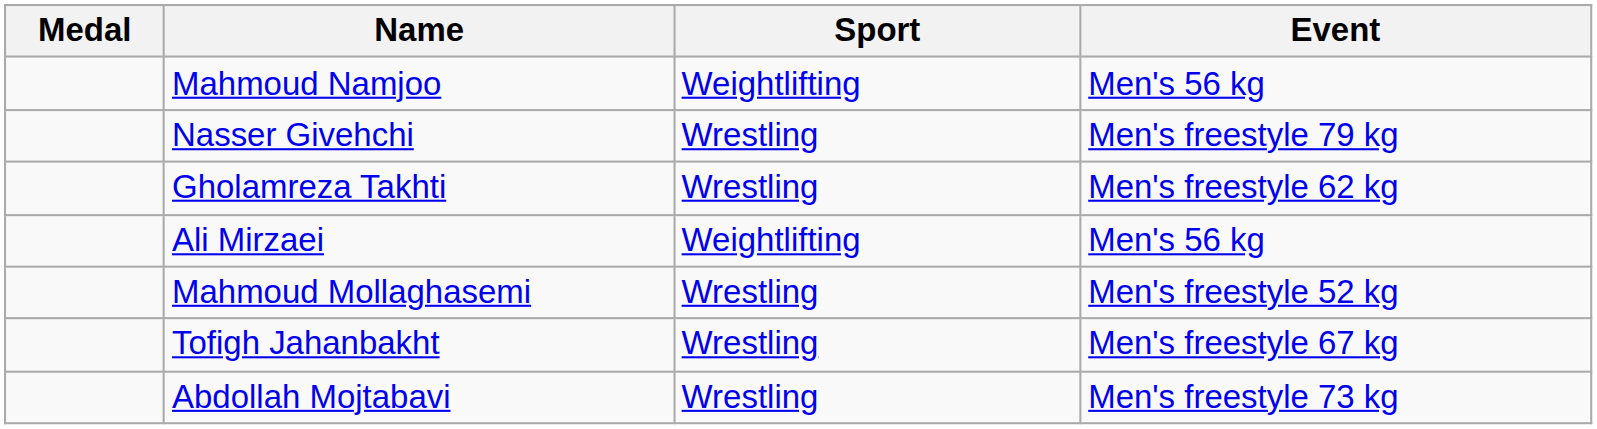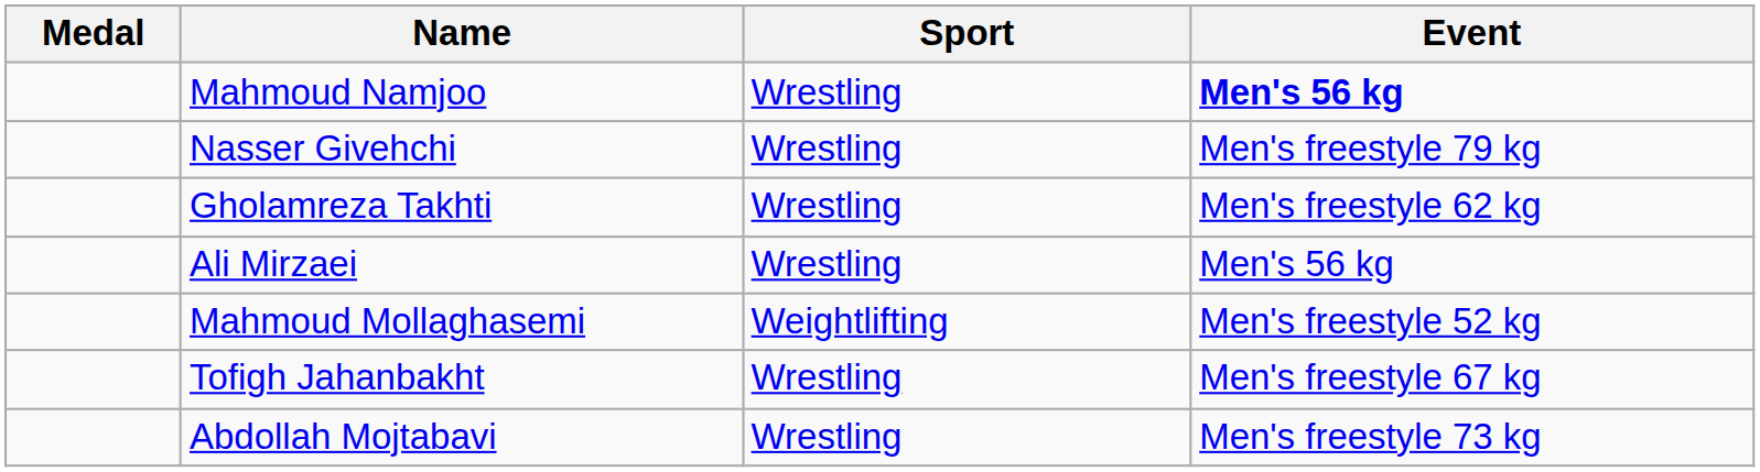 <table class="wikitable sortable" style="text-align:left;">
 <tr>
 <th width="70">Medal</th>
 <th width="240">Name</th>
 <th width="190">Sport</th>
 <th width="240">Event</th>
 </tr>
 <tr>
 <td></td>
 <td><a href='#'>Mahmoud Namjoo</a></td>
-<td><a href='#'>Weightlifting</a></td>
-<td><a href='#'>Men's 56 kg</a></td>
+<td><a href='#'>Wrestling</a></td>
+<td><strong><a href='#'>Men's 56 kg</a></strong></td>
 </tr>
 <tr>
 <td></td>
 <td><a href='#'>Nasser Givehchi</a></td>
 <td><a href='#'>Wrestling</a></td>
 <td><a href='#'>Men's freestyle 79 kg</a></td>
 </tr>
 <tr>
 <td></td>
 <td><a href='#'>Gholamreza Takhti</a></td>
 <td><a href='#'>Wrestling</a></td>
 <td><a href='#'>Men's freestyle 62 kg</a></td>
 </tr>
 <tr>
 <td></td>
 <td><a href='#'>Ali Mirzaei</a></td>
-<td><a href='#'>Weightlifting</a></td>
+<td><a href='#'>Wrestling</a></td>
 <td><a href='#'>Men's 56 kg</a></td>
 </tr>
 <tr>
 <td></td>
 <td><a href='#'>Mahmoud Mollaghasemi</a></td>
-<td><a href='#'>Wrestling</a></td>
+<td><a href='#'>Weightlifting</a></td>
 <td><a href='#'>Men's freestyle 52 kg</a></td>
 </tr>
 <tr>
 <td></td>
 <td><a href='#'>Tofigh Jahanbakht</a></td>
 <td><a href='#'>Wrestling</a></td>
 <td><a href='#'>Men's freestyle 67 kg</a></td>
 </tr>
 <tr>
 <td></td>
 <td><a href='#'>Abdollah Mojtabavi</a></td>
 <td><a href='#'>Wrestling</a></td>
 <td><a href='#'>Men's freestyle 73 kg</a></td>
 </tr>
 </table>
